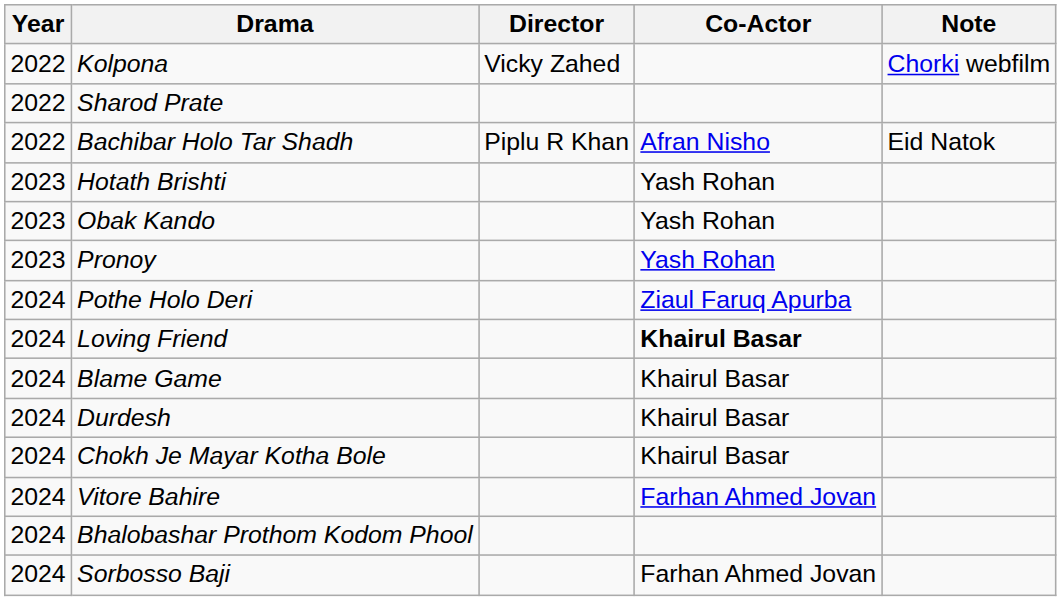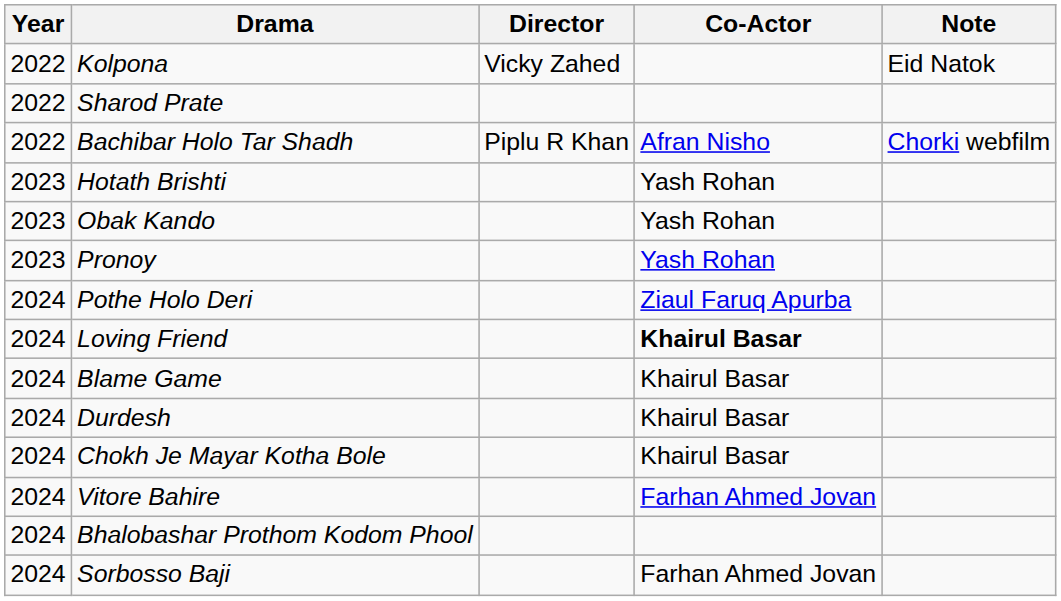 <table class="wikitable">
 <tr>
 <th>Year</th>
 <th>Drama</th>
 <th>Director</th>
 <th>Co-Actor</th>
 <th>Note</th>
 </tr>
 <tr>
 <td>2022</td>
 <td><em>Kolpona</em></td>
 <td>Vicky Zahed</td>
 <td></td>
-<td><a href='#'>Chorki</a> webfilm</td>
+<td>Eid Natok</td>
 </tr>
 <tr>
 <td>2022</td>
 <td><em>Sharod Prate</em></td>
 <td></td>
 <td></td>
 <td></td>
 </tr>
 <tr>
 <td>2022</td>
 <td><em>Bachibar Holo Tar Shadh</em></td>
 <td>Piplu R Khan</td>
 <td><a href='#'>Afran Nisho</a></td>
-<td>Eid Natok</td>
+<td><a href='#'>Chorki</a> webfilm</td>
 </tr>
 <tr>
 <td>2023</td>
 <td><em>Hotath Brishti</em></td>
 <td></td>
 <td>Yash Rohan</td>
 <td></td>
 </tr>
 <tr>
 <td>2023</td>
 <td><em>Obak Kando</em></td>
 <td></td>
 <td>Yash Rohan</td>
 <td></td>
 </tr>
 <tr>
 <td>2023</td>
 <td><em>Pronoy</em></td>
 <td></td>
 <td><a href='#'>Yash Rohan</a></td>
 <td></td>
 </tr>
 <tr>
 <td>2024</td>
 <td><em>Pothe Holo Deri</em></td>
 <td></td>
 <td><a href='#'>Ziaul Faruq Apurba</a></td>
 <td></td>
 </tr>
 <tr>
 <td>2024</td>
 <td><em>Loving Friend</em></td>
 <td></td>
 <td><strong>Khairul Basar</strong></td>
 <td></td>
 </tr>
 <tr>
 <td>2024</td>
 <td><em>Blame Game</em></td>
 <td></td>
 <td>Khairul Basar</td>
 <td></td>
 </tr>
 <tr>
 <td>2024</td>
 <td><em>Durdesh</em></td>
 <td></td>
 <td>Khairul Basar</td>
 <td></td>
 </tr>
 <tr>
 <td>2024</td>
 <td><em>Chokh Je Mayar Kotha Bole</em></td>
 <td></td>
 <td>Khairul Basar</td>
 <td></td>
 </tr>
 <tr>
 <td>2024</td>
 <td><em>Vitore Bahire</em></td>
 <td></td>
 <td><a href='#'>Farhan Ahmed Jovan</a></td>
 <td></td>
 </tr>
 <tr>
 <td>2024</td>
 <td><em>Bhalobashar Prothom Kodom Phool</em></td>
 <td></td>
 <td></td>
 <td></td>
 </tr>
 <tr>
 <td>2024</td>
 <td><em>Sorbosso Baji</em></td>
 <td></td>
 <td>Farhan Ahmed Jovan</td>
 <td></td>
 </tr>
 </table>
